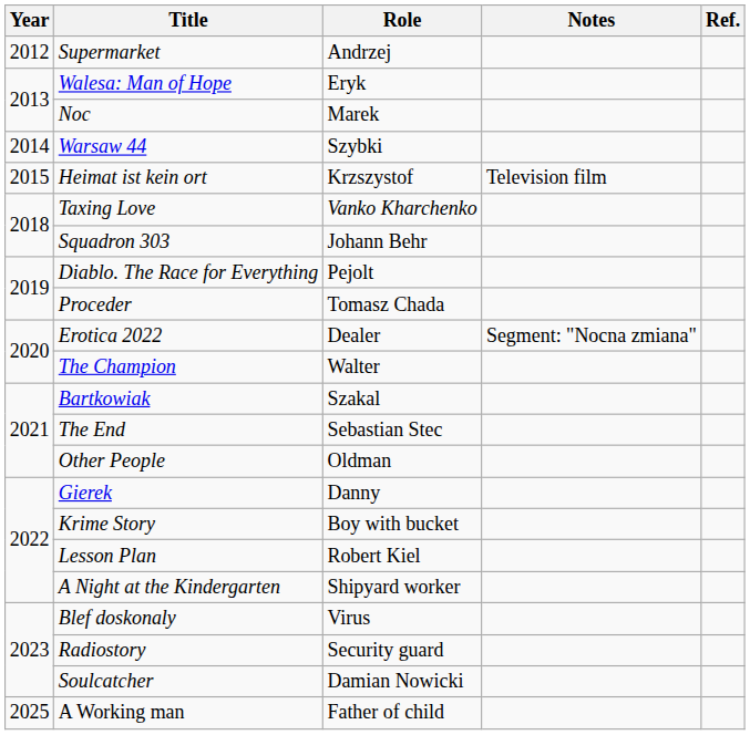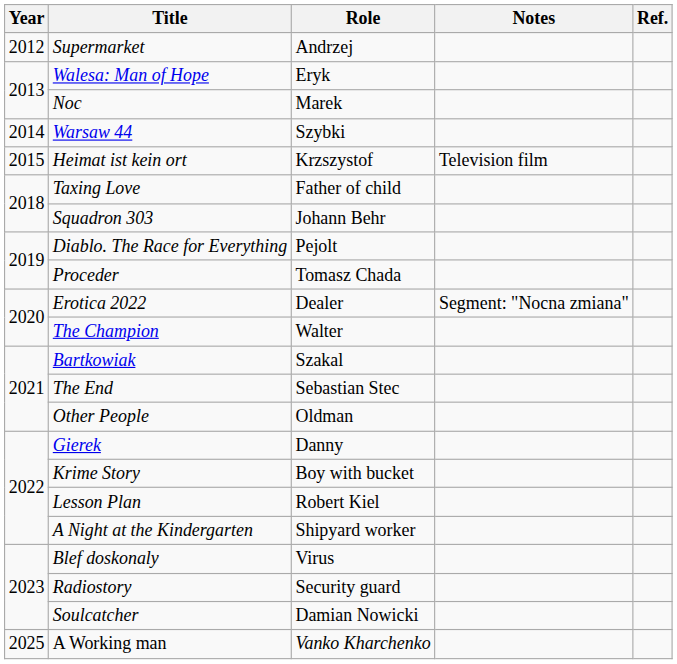 <table class="wikitable">
 <tr>
 <th>Year</th>
 <th>Title</th>
 <th>Role</th>
 <th class="unsortable">Notes</th>
 <th>Ref.</th>
 </tr>
 <tr>
 <td>2012</td>
 <td><em>Supermarket</em></td>
 <td>Andrzej</td>
 <td></td>
 <td></td>
 </tr>
 <tr>
 <td rowspan="2">2013</td>
 <td><em><a href='#'>Walesa: Man of Hope</a></em></td>
 <td>Eryk</td>
 <td></td>
 <td></td>
 </tr>
 <tr>
 <td><em>Noc</em></td>
 <td>Marek</td>
 <td></td>
 <td></td>
 </tr>
 <tr>
 <td>2014</td>
 <td><em><a href='#'>Warsaw 44</a></em></td>
 <td>Szybki</td>
 <td></td>
 <td></td>
 </tr>
 <tr>
 <td>2015</td>
 <td><em>Heimat ist kein ort</em></td>
 <td>Krzszystof</td>
 <td>Television film</td>
 <td></td>
 </tr>
 <tr>
 <td rowspan="2">2018</td>
 <td><em>Taxing Love</em></td>
-<td><em>Vanko Kharchenko</em></td>
+<td>Father of child</td>
 <td></td>
 <td></td>
 </tr>
 <tr>
 <td><em>Squadron 303</em></td>
 <td>Johann Behr</td>
 <td></td>
 <td></td>
 </tr>
 <tr>
 <td rowspan="2">2019</td>
 <td><em>Diablo. The Race for Everything</em></td>
 <td>Pejolt</td>
 <td></td>
 <td></td>
 </tr>
 <tr>
 <td><em>Proceder</em></td>
 <td>Tomasz Chada</td>
 <td></td>
 <td></td>
 </tr>
 <tr>
 <td rowspan="2">2020</td>
 <td><em>Erotica 2022</em></td>
 <td>Dealer</td>
 <td>Segment: "Nocna zmiana"</td>
 <td></td>
 </tr>
 <tr>
 <td><a href='#'><em>The Champion</em></a></td>
 <td>Walter</td>
 <td></td>
 <td></td>
 </tr>
 <tr>
 <td rowspan="3">2021</td>
 <td><a href='#'><em>Bartkowiak</em></a></td>
 <td>Szakal</td>
 <td></td>
 <td></td>
 </tr>
 <tr>
 <td><em>The End</em></td>
 <td>Sebastian Stec</td>
 <td></td>
 <td></td>
 </tr>
 <tr>
 <td><em>Other People</em></td>
 <td>Oldman</td>
 <td></td>
 <td></td>
 </tr>
 <tr>
 <td rowspan="4">2022</td>
 <td><em><a href='#'>Gierek</a></em></td>
 <td>Danny</td>
 <td></td>
 <td></td>
 </tr>
 <tr>
 <td><em>Krime Story</em></td>
 <td>Boy with bucket</td>
 <td></td>
 <td></td>
 </tr>
 <tr>
 <td><em>Lesson Plan</em></td>
 <td>Robert Kiel</td>
 <td></td>
 <td></td>
 </tr>
 <tr>
 <td><em>A Night at the Kindergarten</em></td>
 <td>Shipyard worker</td>
 <td></td>
 <td></td>
 </tr>
 <tr>
 <td rowspan="3">2023</td>
 <td><em>Blef doskonaly</em></td>
 <td>Virus</td>
 <td></td>
 <td></td>
 </tr>
 <tr>
 <td><em>Radiostory</em></td>
 <td>Security guard</td>
 <td></td>
 <td></td>
 </tr>
 <tr>
 <td><em>Soulcatcher</em></td>
 <td>Damian Nowicki</td>
 <td></td>
 <td></td>
 </tr>
 <tr>
 <td>2025</td>
 <td>A Working man</td>
-<td>Father of child</td>
+<td><em>Vanko Kharchenko</em></td>
 <td></td>
 <td></td>
 </tr>
 </table>
